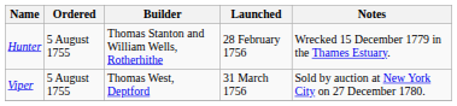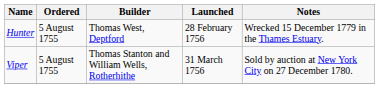 <table class="wikitable" style="text-align:left">
 <tr>
 <th>Name</th>
 <th>Ordered</th>
 <th>Builder</th>
 <th>Launched</th>
 <th>Notes</th>
 </tr>
 <tr>
 <td><a href='#'><em>Hunter</em></a></td>
 <td>5 August 1755</td>
-<td>Thomas Stanton and William Wells,<br><a href='#'>Rotherhithe</a></td>
+<td>Thomas West,<br><a href='#'>Deptford</a></td>
 <td>28 February 1756</td>
 <td>Wrecked 15 December 1779 in the <a href='#'>Thames Estuary</a>.</td>
 </tr>
 <tr>
 <td><a href='#'><em>Viper</em></a></td>
 <td>5 August 1755</td>
-<td>Thomas West,<br><a href='#'>Deptford</a></td>
+<td>Thomas Stanton and William Wells,<br><a href='#'>Rotherhithe</a></td>
 <td>31 March 1756</td>
 <td>Sold by auction at <a href='#'>New York City</a> on 27 December 1780.</td>
 </tr>
 <tr>
 </tr>
 </table>
